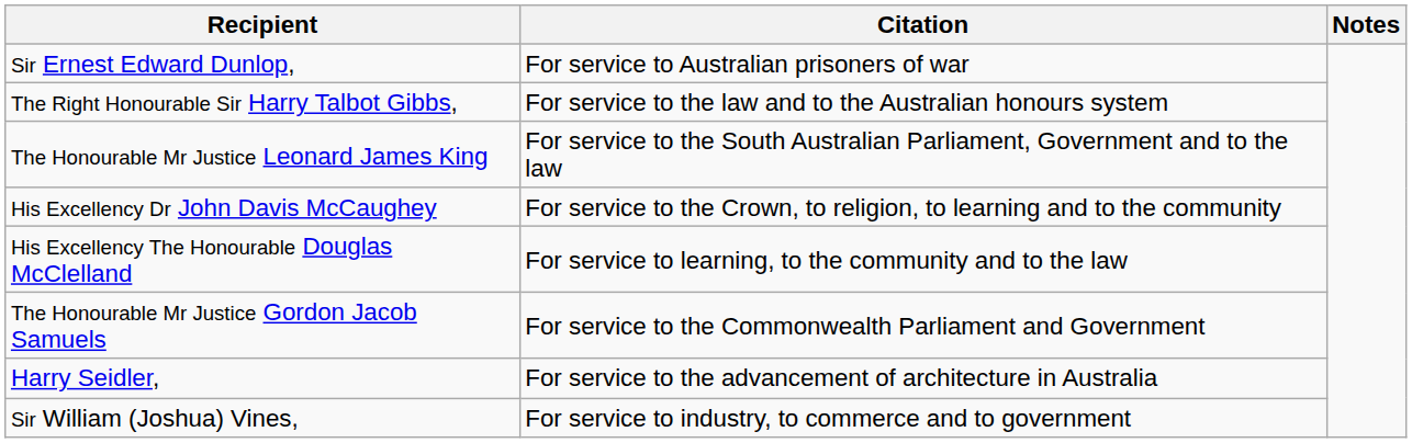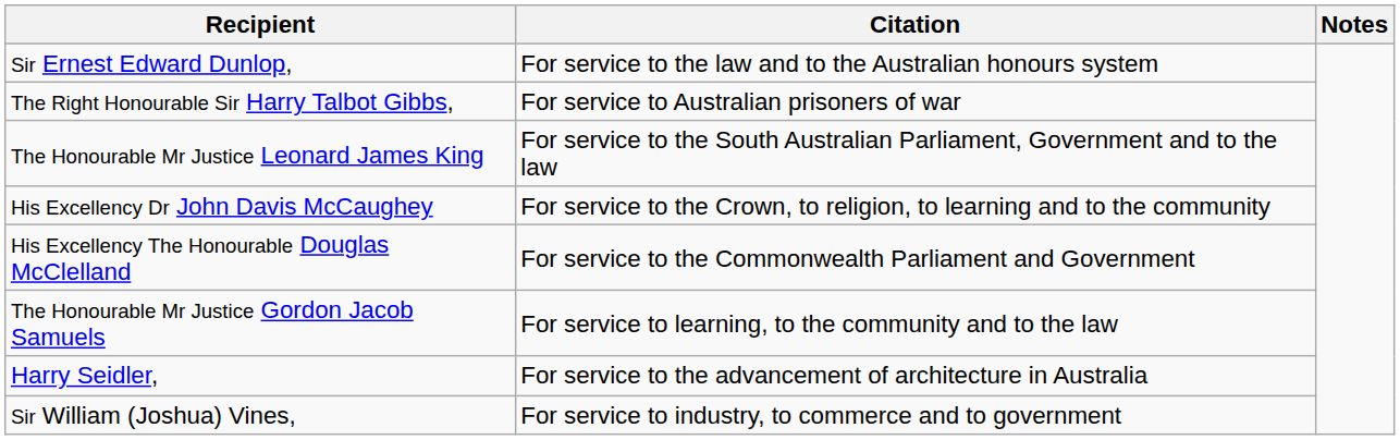 <table class="wikitable" style="font-size:95%;">
 <tr>
 <th>Recipient</th>
 <th>Citation</th>
 <th>Notes</th>
 </tr>
 <tr>
 <td><small>Sir</small> <a href='#'>Ernest Edward Dunlop</a>, </td>
-<td>For service to Australian prisoners of war</td>
+<td>For service to the law and to the Australian honours system</td>
 <td rowspan="8"></td>
 </tr>
 <tr>
 <td><small>The Right Honourable Sir</small> <a href='#'>Harry Talbot Gibbs</a>, </td>
-<td>For service to the law and to the Australian honours system</td>
+<td>For service to Australian prisoners of war</td>
 </tr>
 <tr>
 <td><small>The Honourable Mr Justice</small> <a href='#'>Leonard James King</a></td>
 <td>For service to the South Australian Parliament, Government and to the law</td>
 </tr>
 <tr>
 <td><small>His Excellency Dr</small> <a href='#'>John Davis McCaughey</a></td>
 <td>For service to the Crown, to religion, to learning and to the community</td>
 </tr>
 <tr>
 <td><small>His Excellency The Honourable</small> <a href='#'>Douglas McClelland</a></td>
-<td>For service to learning, to the community and to the law</td>
+<td>For service to the Commonwealth Parliament and Government</td>
 </tr>
 <tr>
 <td><small>The Honourable Mr Justice</small> <a href='#'>Gordon Jacob Samuels</a></td>
-<td>For service to the Commonwealth Parliament and Government</td>
+<td>For service to learning, to the community and to the law</td>
 </tr>
 <tr>
 <td><a href='#'>Harry Seidler</a>, </td>
 <td>For service to the advancement of architecture in Australia</td>
 </tr>
 <tr>
 <td><small>Sir</small> William (Joshua) Vines, </td>
 <td>For service to industry, to commerce and to government</td>
 </tr>
 </table>
